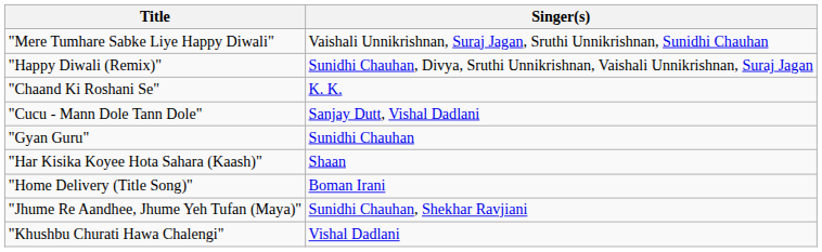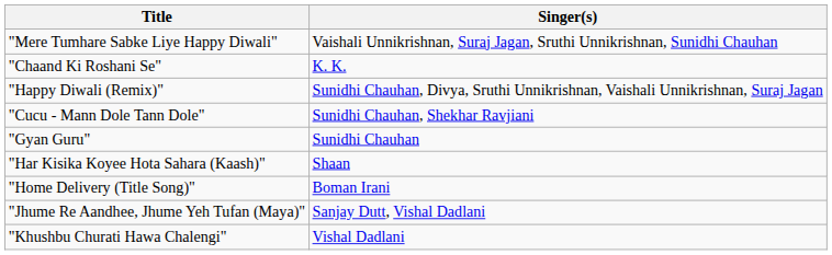 <table class="wikitable">
 <tr>
 <th>Title</th>
 <th>Singer(s)</th>
 </tr>
 <tr>
 <td>"Mere Tumhare Sabke Liye Happy Diwali"</td>
 <td>Vaishali Unnikrishnan, <a href='#'>Suraj Jagan</a>, Sruthi Unnikrishnan, <a href='#'>Sunidhi Chauhan</a></td>
 </tr>
 <tr>
+<td>"Chaand Ki Roshani Se"</td>
+<td><a href='#'>K. K.</a></td>
+</tr>
+<tr>
 <td>"Happy Diwali (Remix)"</td>
 <td><a href='#'>Sunidhi Chauhan</a>, Divya, Sruthi Unnikrishnan, Vaishali Unnikrishnan, <a href='#'>Suraj Jagan</a></td>
 </tr>
 <tr>
-<td>"Chaand Ki Roshani Se"</td>
-<td><a href='#'>K. K.</a></td>
-</tr>
-<tr>
 <td>"Cucu - Mann Dole Tann Dole"</td>
-<td><a href='#'>Sanjay Dutt</a>, <a href='#'>Vishal Dadlani</a></td>
+<td><a href='#'>Sunidhi Chauhan</a>, <a href='#'>Shekhar Ravjiani</a></td>
 </tr>
 <tr>
 <td>"Gyan Guru"</td>
 <td><a href='#'>Sunidhi Chauhan</a></td>
 </tr>
 <tr>
 <td>"Har Kisika Koyee Hota Sahara (Kaash)"</td>
 <td><a href='#'>Shaan</a></td>
 </tr>
 <tr>
 <td>"Home Delivery (Title Song)"</td>
 <td><a href='#'>Boman Irani</a></td>
 </tr>
 <tr>
 <td>"Jhume Re Aandhee, Jhume Yeh Tufan (Maya)"</td>
-<td><a href='#'>Sunidhi Chauhan</a>, <a href='#'>Shekhar Ravjiani</a></td>
+<td><a href='#'>Sanjay Dutt</a>, <a href='#'>Vishal Dadlani</a></td>
 </tr>
 <tr>
 <td>"Khushbu Churati Hawa Chalengi"</td>
 <td><a href='#'>Vishal Dadlani</a></td>
 </tr>
 </table>
